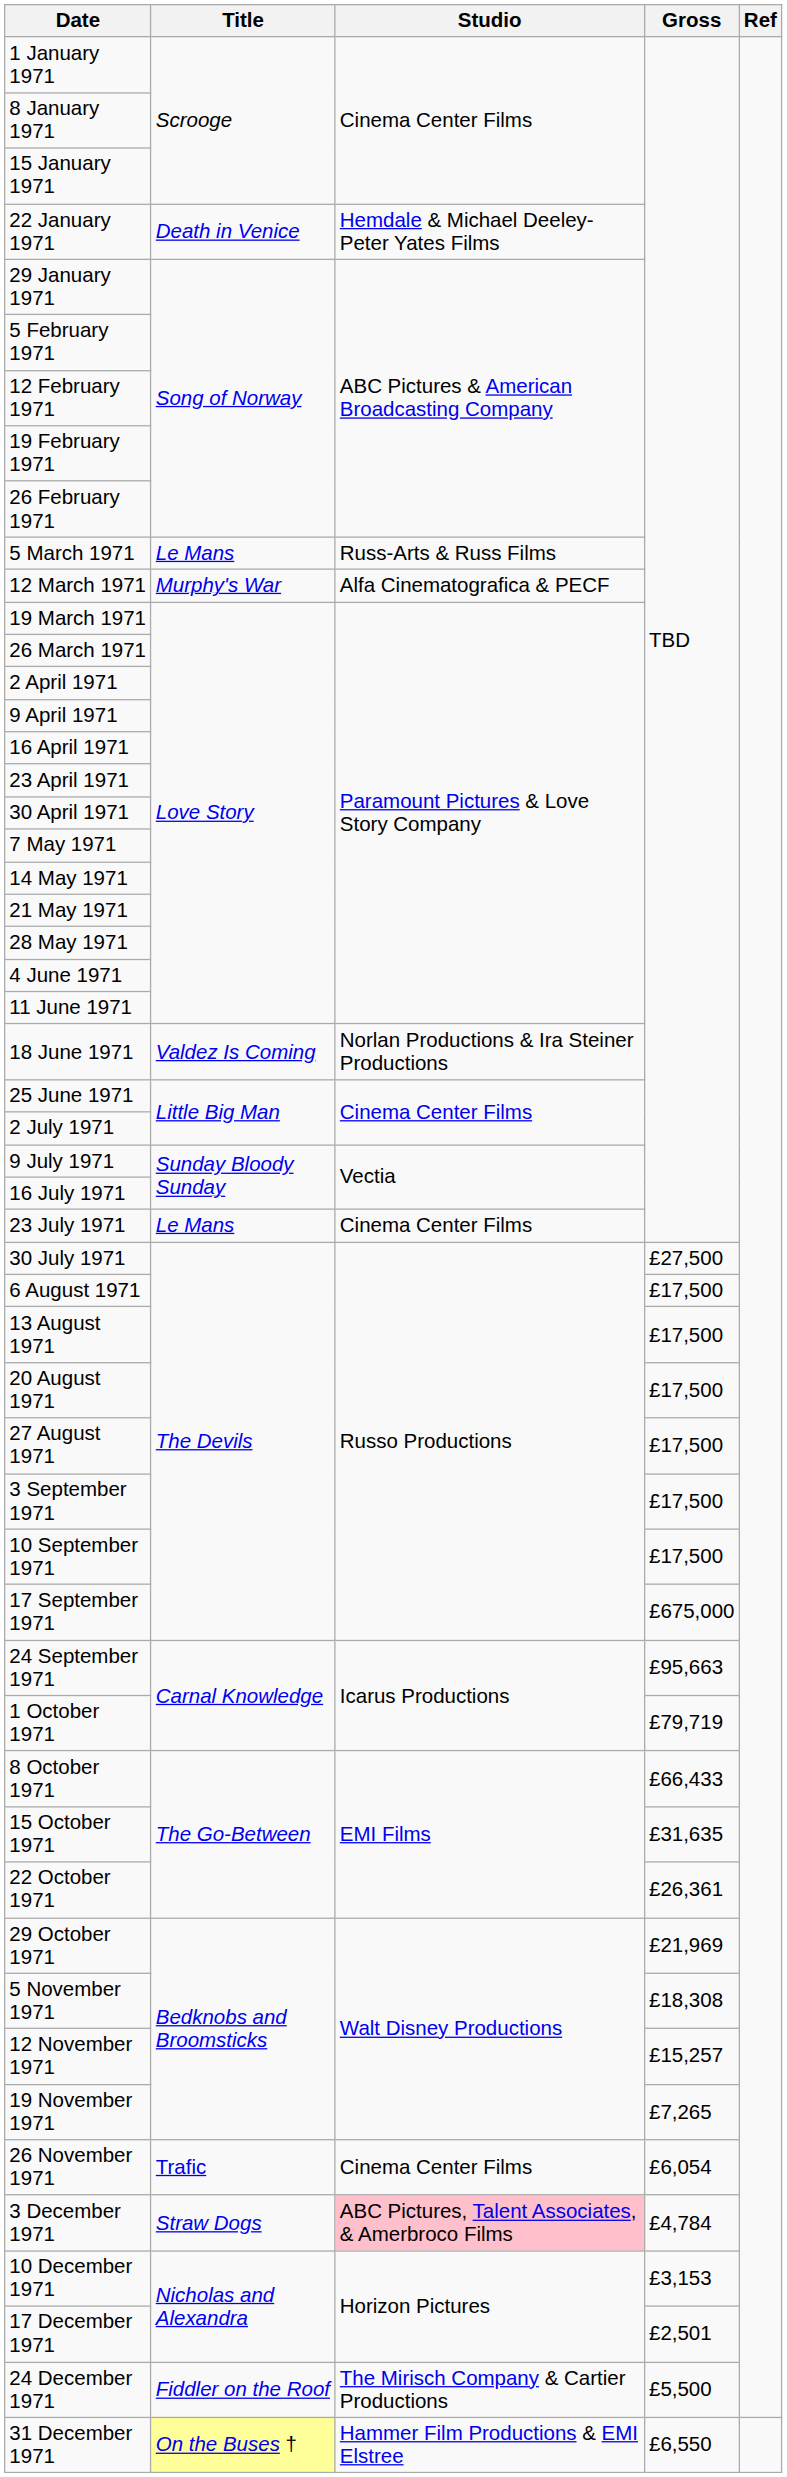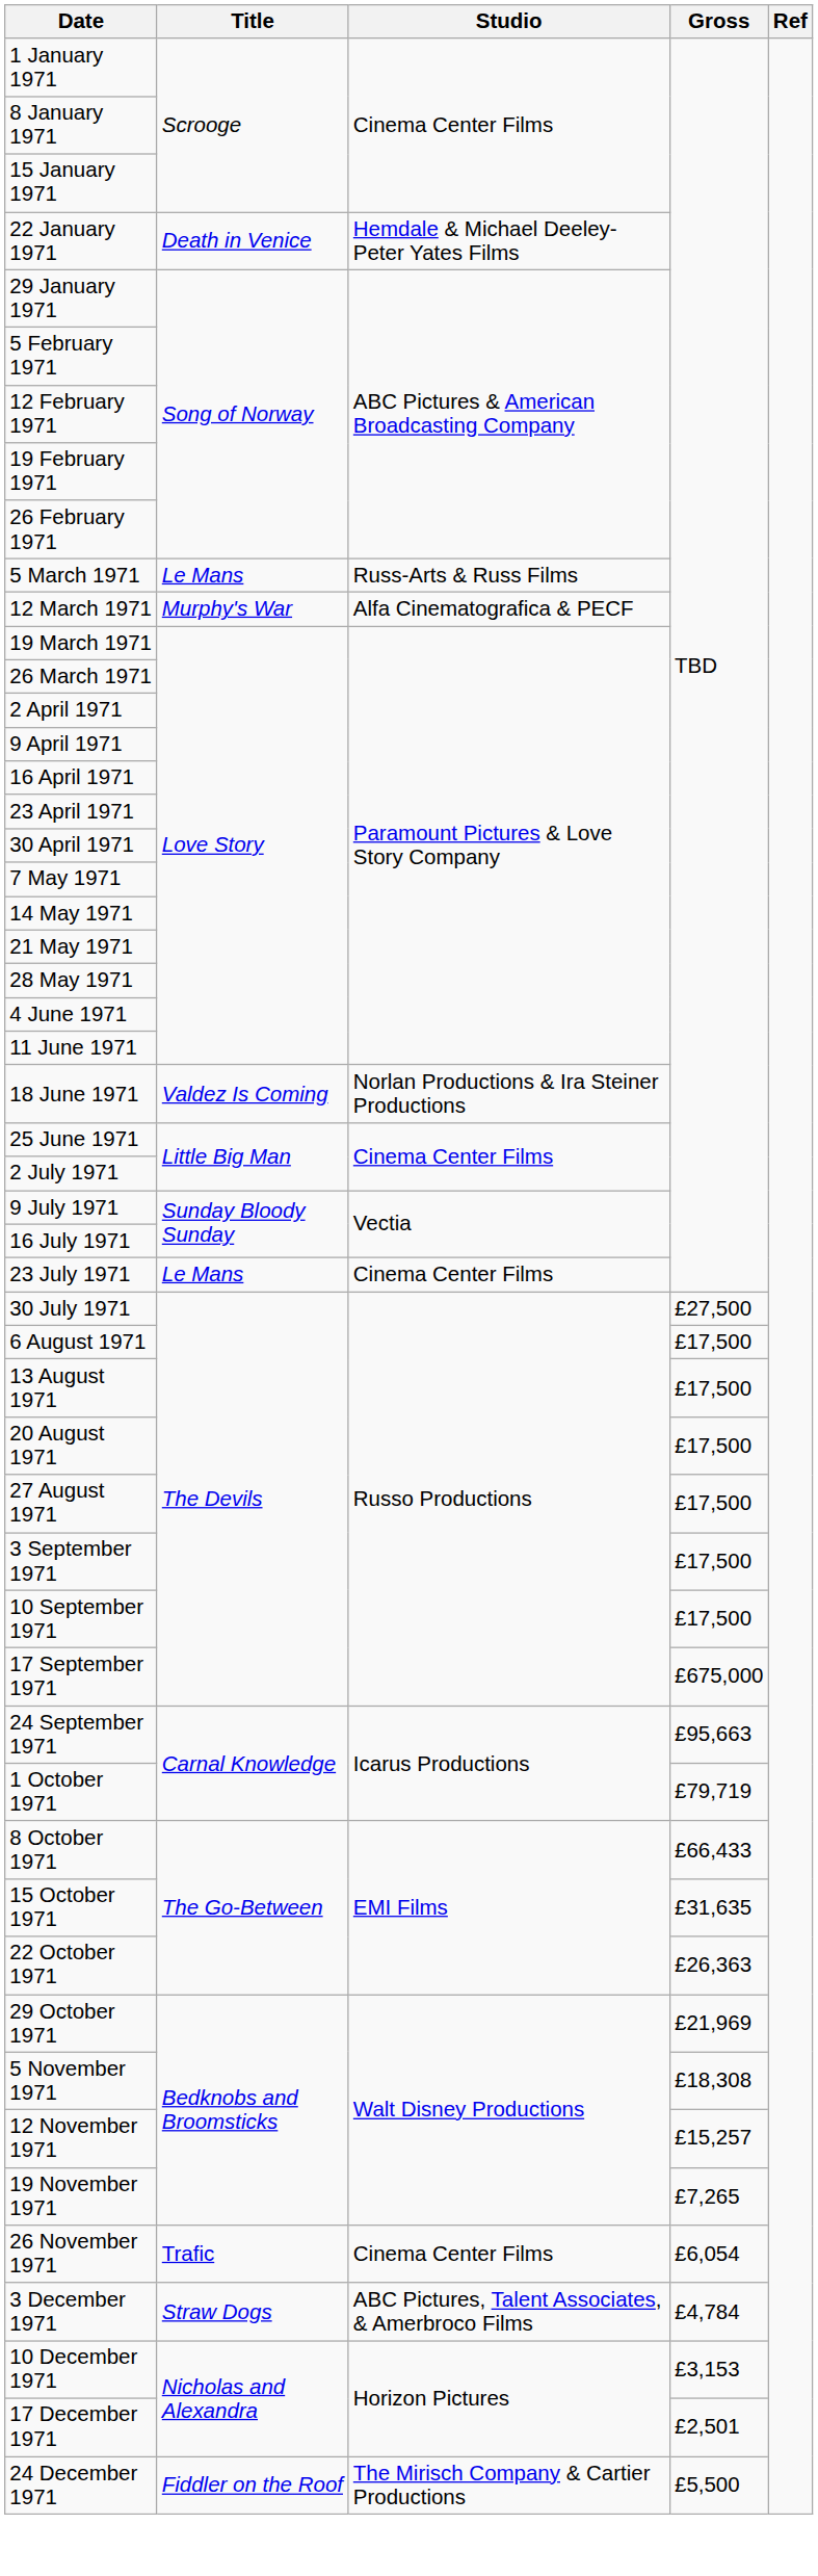 <table class="wikitable sortable">
 <tr>
 <th scope="col">Date</th>
 <th scope="col">Title</th>
 <th scope="col">Studio</th>
 <th scope="col">Gross</th>
 <th scope="col">Ref</th>
 </tr>
 <tr>
 <td>1 January 1971</td>
 <td rowspan="3"><em>Scrooge</em></td>
 <td rowspan="3">Cinema Center Films</td>
 <td rowspan="30">TBD</td>
 <td rowspan="52"></td>
 </tr>
 <tr>
 <td>8 January 1971</td>
 </tr>
 <tr>
 <td>15 January 1971</td>
 </tr>
 <tr>
 <td>22 January 1971</td>
 <td><a href='#'><em>Death in Venice</em></a></td>
 <td><a href='#'>Hemdale</a> & Michael Deeley-Peter Yates Films</td>
 </tr>
 <tr>
 <td>29 January 1971</td>
 <td rowspan="5"><em><a href='#'>Song of Norway</a></em></td>
 <td rowspan="5">ABC Pictures & <a href='#'>American Broadcasting Company</a></td>
 </tr>
 <tr>
 <td>5 February 1971</td>
 </tr>
 <tr>
 <td>12 February 1971</td>
 </tr>
 <tr>
 <td>19 February 1971</td>
 </tr>
 <tr>
 <td>26 February 1971</td>
 </tr>
 <tr>
 <td>5 March 1971</td>
 <td><em><a href='#'>Le Mans</a></em></td>
 <td>Russ-Arts & Russ Films</td>
 </tr>
 <tr>
 <td>12 March 1971</td>
 <td><em><a href='#'>Murphy's War</a></em></td>
 <td>Alfa Cinematografica & PECF</td>
 </tr>
 <tr>
 <td>19 March 1971</td>
 <td rowspan="13"><em><a href='#'>Love Story</a></em></td>
 <td rowspan="13"><a href='#'>Paramount Pictures</a> & Love Story Company</td>
 </tr>
 <tr>
 <td>26 March 1971</td>
 </tr>
 <tr>
 <td>2 April 1971</td>
 </tr>
 <tr>
 <td>9 April 1971</td>
 </tr>
 <tr>
 <td>16 April 1971</td>
 </tr>
 <tr>
 <td>23 April 1971</td>
 </tr>
 <tr>
 <td>30 April 1971</td>
 </tr>
 <tr>
 <td>7 May 1971</td>
 </tr>
 <tr>
 <td>14 May 1971</td>
 </tr>
 <tr>
 <td>21 May 1971</td>
 </tr>
 <tr>
 <td>28 May 1971</td>
 </tr>
 <tr>
 <td>4 June 1971</td>
 </tr>
 <tr>
 <td>11 June 1971</td>
 </tr>
 <tr>
 <td>18 June 1971</td>
 <td><em><a href='#'>Valdez Is Coming</a></em></td>
 <td>Norlan Productions & Ira Steiner Productions</td>
 </tr>
 <tr>
 <td>25 June 1971</td>
 <td rowspan="2"><a href='#'><em>Little Big Man</em></a></td>
 <td rowspan="2"><a href='#'>Cinema Center Films</a></td>
 </tr>
 <tr>
 <td>2 July 1971</td>
 </tr>
 <tr>
 <td>9 July 1971</td>
 <td rowspan="2"><em><a href='#'>Sunday Bloody Sunday</a></em></td>
 <td rowspan="2">Vectia</td>
 </tr>
 <tr>
 <td>16 July 1971</td>
 </tr>
 <tr>
 <td>23 July 1971</td>
 <td><em><a href='#'>Le Mans</a></em></td>
 <td>Cinema Center Films</td>
 </tr>
 <tr>
 <td>30 July 1971</td>
 <td rowspan="8"><em><a href='#'>The Devils</a></em></td>
 <td rowspan="8">Russo Productions</td>
 <td>£27,500</td>
 </tr>
 <tr>
 <td>6 August 1971</td>
 <td>£17,500</td>
 </tr>
 <tr>
 <td>13 August 1971</td>
 <td>£17,500</td>
 </tr>
 <tr>
 <td>20 August 1971</td>
 <td>£17,500</td>
 </tr>
 <tr>
 <td>27 August 1971</td>
 <td>£17,500</td>
 </tr>
 <tr>
 <td>3 September 1971</td>
 <td>£17,500</td>
 </tr>
 <tr>
 <td>10 September 1971</td>
 <td>£17,500</td>
 </tr>
 <tr>
 <td>17 September 1971</td>
 <td>£675,000</td>
 </tr>
 <tr>
 <td>24 September 1971</td>
 <td rowspan="2"><em><a href='#'>Carnal Knowledge</a></em></td>
 <td rowspan="2">Icarus Productions</td>
 <td>£95,663</td>
 </tr>
 <tr>
 <td>1 October 1971</td>
 <td>£79,719</td>
 </tr>
 <tr>
 <td>8 October 1971</td>
 <td rowspan="3"><em><a href='#'>The Go-Between</a></em></td>
 <td rowspan="3"><a href='#'>EMI Films</a></td>
 <td>£66,433</td>
 </tr>
 <tr>
 <td>15 October 1971</td>
 <td>£31,635</td>
 </tr>
 <tr>
 <td>22 October 1971</td>
-<td>£26,361</td>
+<td>£26,363</td>
 </tr>
 <tr>
 <td>29 October 1971</td>
 <td rowspan="4"><em><a href='#'>Bedknobs and Broomsticks</a></em></td>
 <td rowspan="4"><a href='#'>Walt Disney Productions</a></td>
 <td>£21,969</td>
 </tr>
 <tr>
 <td>5 November 1971</td>
 <td>£18,308</td>
 </tr>
 <tr>
 <td>12 November 1971</td>
 <td>£15,257</td>
 </tr>
 <tr>
 <td>19 November 1971</td>
 <td>£7,265</td>
 </tr>
 <tr>
 <td>26 November 1971</td>
 <td><a href='#'>Trafic</a></td>
 <td>Cinema Center Films</td>
 <td>£6,054</td>
 </tr>
 <tr>
 <td>3 December 1971</td>
 <td><em><a href='#'>Straw Dogs</a></em></td>
-<td style="background: pink;">ABC Pictures, <a href='#'>Talent Associates</a>, & Amerbroco Films</td>
+<td>ABC Pictures, <a href='#'>Talent Associates</a>, & Amerbroco Films</td>
 <td>£4,784</td>
 </tr>
 <tr>
 <td>10 December 1971</td>
 <td rowspan="2"><em><a href='#'>Nicholas and Alexandra</a></em></td>
 <td rowspan="2">Horizon Pictures</td>
 <td>£3,153</td>
 </tr>
 <tr>
 <td>17 December 1971</td>
 <td>£2,501</td>
 </tr>
 <tr>
 <td>24 December 1971</td>
 <td><em><a href='#'>Fiddler on the Roof</a></em></td>
 <td><a href='#'>The Mirisch Company</a> & Cartier Productions</td>
 <td>£5,500</td>
 </tr>
-<tr>
-<td>31 December 1971</td>
-<td style="background-color:#FFFF99"><em><a href='#'>On the Buses</a></em> †</td>
-<td><a href='#'>Hammer Film Productions</a> & <a href='#'>EMI Elstree</a></td>
-<td>£6,550</td>
-<td></td>
-</tr>
 </table>
